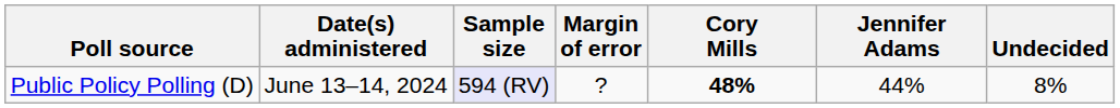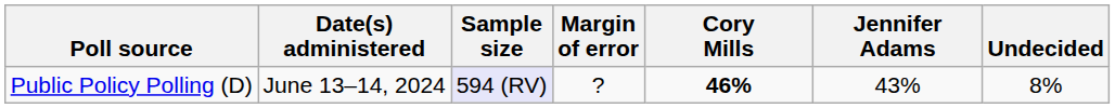 <table class="wikitable" style="font-size:90%;text-align:center;">
 <tr style="vertical-align:bottom">
 <th>Poll source</th>
 <th>Date(s)<br>administered</th>
 <th>Sample<br>size</th>
 <th>Margin<br>of error</th>
 <th style="width:100px;">Cory<br>Mills</th>
 <th style="width:100px;">Jennifer<br>Adams</th>
 <th>Undecided</th>
 </tr>
 <tr>
 <td style="text-align:left;"><a href='#'>Public Policy Polling</a> (D)</td>
 <td>June 13–14, 2024</td>
 <td style="background: lavender;">594 (RV)</td>
 <td>?</td>
-<td><strong>48%</strong></td>
-<td>44%</td>
+<td><strong>46%</strong></td>
+<td>43%</td>
 <td>8%</td>
 </tr>
 </table>
